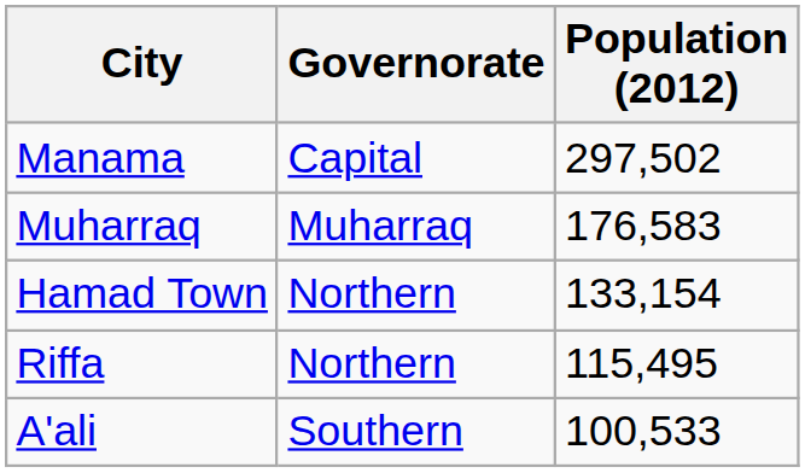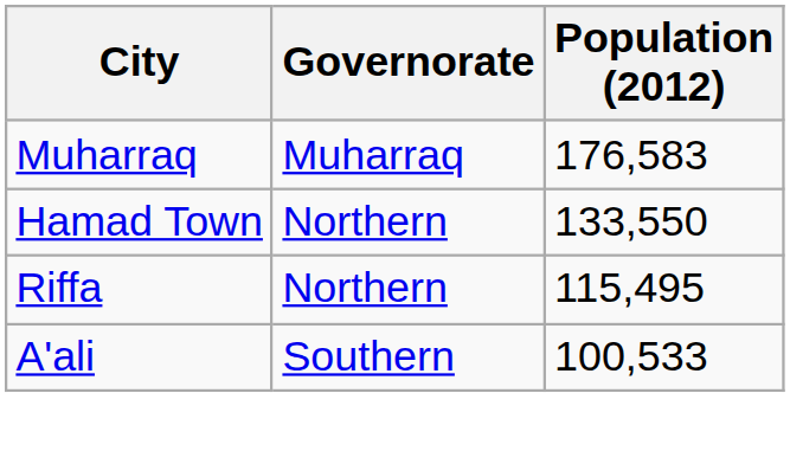 <table class="wikitable sortable sticky-header col3right">
 <tr>
 <th>City</th>
 <th>Governorate</th>
 <th>Population<br>(2012)</th>
-</tr>
-<tr>
-<td><a href='#'>Manama</a></td>
-<td><a href='#'>Capital</a></td>
-<td>297,502</td>
 </tr>
 <tr>
 <td><a href='#'>Muharraq</a></td>
 <td><a href='#'>Muharraq</a></td>
 <td>176,583</td>
 </tr>
 <tr>
 <td><a href='#'>Hamad Town</a></td>
 <td><a href='#'>Northern</a></td>
-<td>133,154</td>
+<td>133,550</td>
 </tr>
 <tr>
 <td><a href='#'>Riffa</a></td>
 <td><a href='#'>Northern</a></td>
 <td>115,495</td>
 </tr>
 <tr>
 <td><a href='#'>A'ali</a></td>
 <td><a href='#'>Southern</a></td>
 <td>100,533</td>
 </tr>
 </table>
